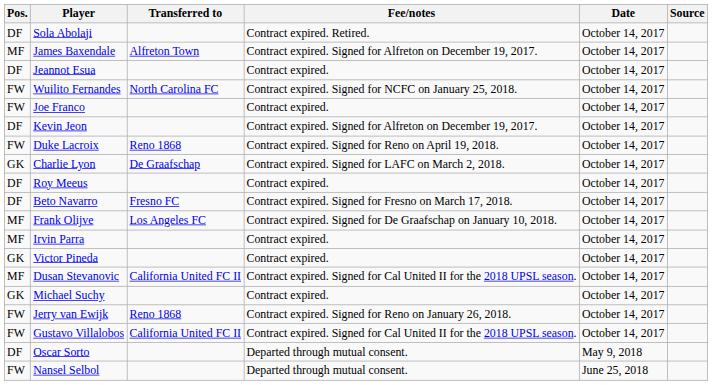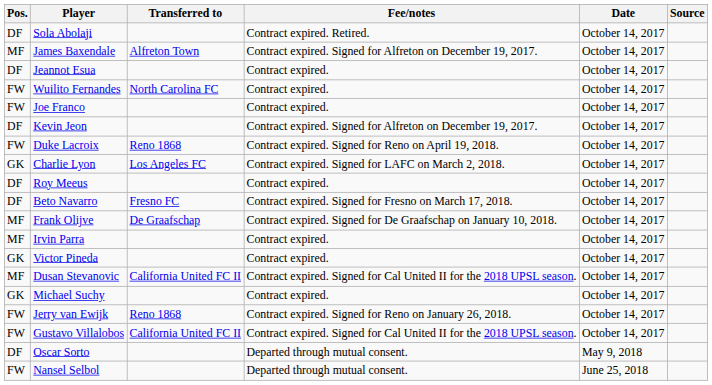 <table class="wikitable sortable" style="text-align: left">
 <tr>
 <th><strong>Pos.</strong></th>
 <th><strong>Player</strong></th>
 <th><strong>Transferred to</strong></th>
 <th><strong>Fee/notes</strong></th>
 <th><strong>Date</strong></th>
 <th><strong>Source</strong></th>
 </tr>
 <tr>
 <td>DF</td>
 <td> <a href='#'>Sola Abolaji</a></td>
 <td></td>
 <td>Contract expired. Retired.</td>
 <td>October 14, 2017</td>
 <td align=center></td>
 </tr>
 <tr>
 <td>MF</td>
 <td> <a href='#'>James Baxendale</a></td>
 <td> <a href='#'>Alfreton Town</a></td>
 <td>Contract expired. Signed for Alfreton on December 19, 2017.</td>
 <td>October 14, 2017</td>
 <td align=center></td>
 </tr>
 <tr>
 <td>DF</td>
 <td> <a href='#'>Jeannot Esua</a></td>
 <td></td>
 <td>Contract expired.</td>
 <td>October 14, 2017</td>
 <td align=center></td>
 </tr>
 <tr>
 <td>FW</td>
 <td> <a href='#'>Wuilito Fernandes</a></td>
 <td> <a href='#'>North Carolina FC</a></td>
-<td>Contract expired. Signed for NCFC on January 25, 2018.</td>
+<td>Contract expired.</td>
 <td>October 14, 2017</td>
 <td align=center></td>
 </tr>
 <tr>
 <td>FW</td>
 <td> <a href='#'>Joe Franco</a></td>
 <td></td>
 <td>Contract expired.</td>
 <td>October 14, 2017</td>
 <td align=center></td>
 </tr>
 <tr>
 <td>DF</td>
 <td> <a href='#'>Kevin Jeon</a></td>
 <td></td>
 <td>Contract expired. Signed for Alfreton on December 19, 2017.</td>
 <td>October 14, 2017</td>
 <td align=center></td>
 </tr>
 <tr>
 <td>FW</td>
 <td> <a href='#'>Duke Lacroix</a></td>
 <td> <a href='#'>Reno 1868</a></td>
 <td>Contract expired. Signed for Reno on April 19, 2018.</td>
 <td>October 14, 2017</td>
 <td align=center></td>
 </tr>
 <tr>
 <td>GK</td>
 <td> <a href='#'>Charlie Lyon</a></td>
-<td> <a href='#'>De Graafschap</a></td>
+<td> <a href='#'>Los Angeles FC</a></td>
 <td>Contract expired. Signed for LAFC on March 2, 2018.</td>
 <td>October 14, 2017</td>
 <td align=center></td>
 </tr>
 <tr>
 <td>DF</td>
 <td> <a href='#'>Roy Meeus</a></td>
 <td></td>
 <td>Contract expired.</td>
 <td>October 14, 2017</td>
 <td align=center></td>
 </tr>
 <tr>
 <td>DF</td>
 <td> <a href='#'>Beto Navarro</a></td>
 <td> <a href='#'>Fresno FC</a></td>
 <td>Contract expired. Signed for Fresno on March 17, 2018.</td>
 <td>October 14, 2017</td>
 <td align=center></td>
 </tr>
 <tr>
 <td>MF</td>
 <td> <a href='#'>Frank Olijve</a></td>
-<td> <a href='#'>Los Angeles FC</a></td>
+<td> <a href='#'>De Graafschap</a></td>
 <td>Contract expired. Signed for De Graafschap on January 10, 2018.</td>
 <td>October 14, 2017</td>
 <td align=center></td>
 </tr>
 <tr>
 <td>MF</td>
 <td> <a href='#'>Irvin Parra</a></td>
 <td></td>
 <td>Contract expired.</td>
 <td>October 14, 2017</td>
 <td align=center></td>
 </tr>
 <tr>
 <td>GK</td>
 <td> <a href='#'>Victor Pineda</a></td>
 <td></td>
 <td>Contract expired.</td>
 <td>October 14, 2017</td>
 <td align=center></td>
 </tr>
 <tr>
 <td>MF</td>
 <td> <a href='#'>Dusan Stevanovic</a></td>
 <td> <a href='#'>California United FC II</a></td>
 <td>Contract expired. Signed for Cal United II for the <a href='#'>2018 UPSL season</a>.</td>
 <td>October 14, 2017</td>
 <td align=center></td>
 </tr>
 <tr>
 <td>GK</td>
 <td> <a href='#'>Michael Suchy</a></td>
 <td></td>
 <td>Contract expired.</td>
 <td>October 14, 2017</td>
 <td align=center></td>
 </tr>
 <tr>
 <td>FW</td>
 <td> <a href='#'>Jerry van Ewijk</a></td>
 <td> <a href='#'>Reno 1868</a></td>
 <td>Contract expired. Signed for Reno on January 26, 2018.</td>
 <td>October 14, 2017</td>
 <td align=center></td>
 </tr>
 <tr>
 <td>FW</td>
 <td> <a href='#'>Gustavo Villalobos</a></td>
 <td> <a href='#'>California United FC II</a></td>
 <td>Contract expired. Signed for Cal United II for the <a href='#'>2018 UPSL season</a>.</td>
 <td>October 14, 2017</td>
 <td align=center></td>
 </tr>
 <tr>
 <td>DF</td>
 <td> <a href='#'>Oscar Sorto</a></td>
 <td></td>
 <td>Departed through mutual consent.</td>
 <td>May 9, 2018</td>
 <td align=center></td>
 </tr>
 <tr>
 <td>FW</td>
 <td> <a href='#'>Nansel Selbol</a></td>
 <td></td>
 <td>Departed through mutual consent.</td>
 <td>June 25, 2018</td>
 <td align=center></td>
 </tr>
 </table>
